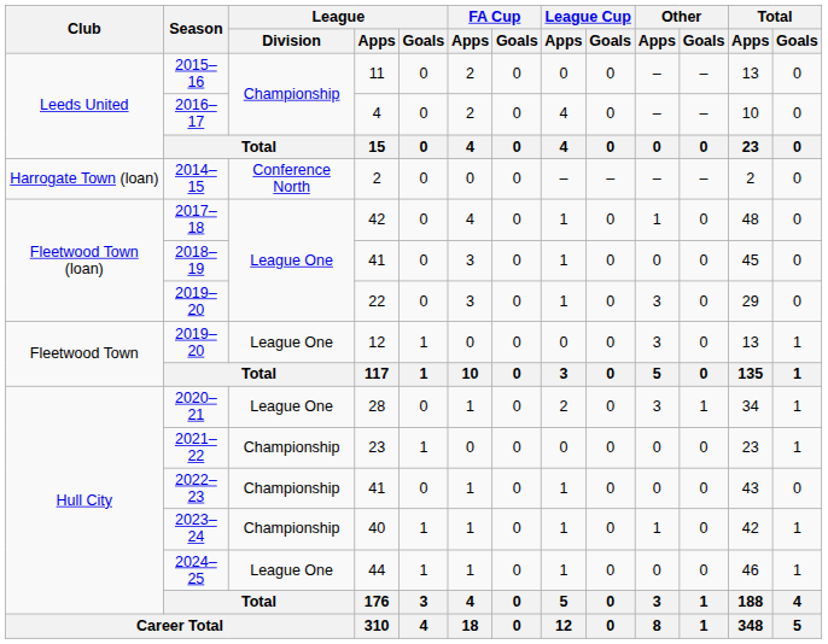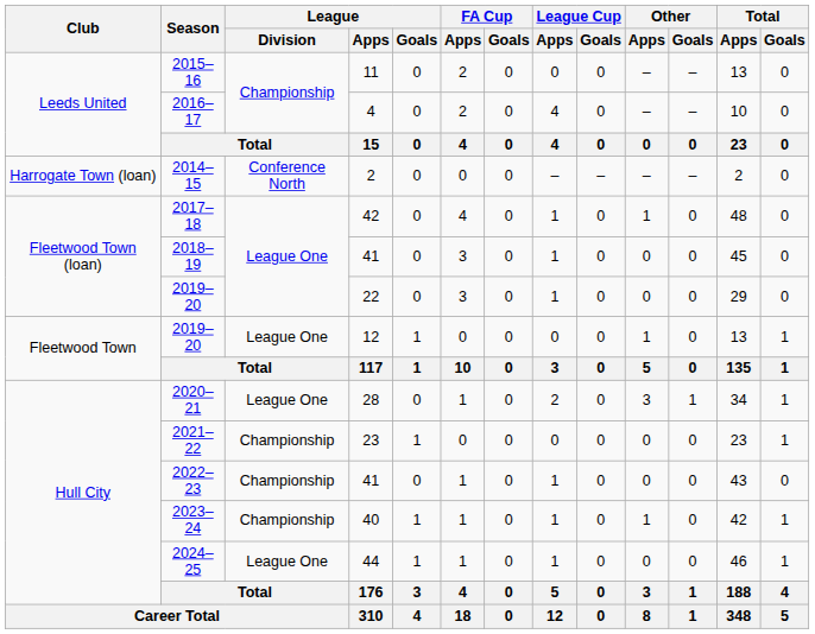 <table class=wikitable style="text-align:center">
 <tr>
 <th rowspan=2>Club</th>
 <th rowspan=2>Season</th>
 <th colspan=3>League</th>
 <th colspan=2><a href='#'>FA Cup</a></th>
 <th colspan=2><a href='#'>League Cup</a></th>
 <th colspan=2>Other</th>
 <th colspan=2>Total</th>
 </tr>
 <tr>
 <th>Division</th>
 <th>Apps</th>
 <th>Goals</th>
 <th>Apps</th>
 <th>Goals</th>
 <th>Apps</th>
 <th>Goals</th>
 <th>Apps</th>
 <th>Goals</th>
 <th>Apps</th>
 <th>Goals</th>
 </tr>
 <tr>
 <td rowspan="3"><a href='#'>Leeds United</a></td>
 <td><a href='#'>2015–16</a></td>
 <td rowspan=2><a href='#'>Championship</a></td>
 <td>11</td>
 <td>0</td>
 <td>2</td>
 <td>0</td>
 <td>0</td>
 <td>0</td>
 <td>–</td>
 <td>–</td>
 <td>13</td>
 <td>0</td>
 </tr>
 <tr>
 <td><a href='#'>2016–17</a></td>
 <td>4</td>
 <td>0</td>
 <td>2</td>
 <td>0</td>
 <td>4</td>
 <td>0</td>
 <td>–</td>
 <td>–</td>
 <td>10</td>
 <td>0</td>
 </tr>
 <tr>
 <th colspan="2">Total</th>
 <th>15</th>
 <th>0</th>
 <th>4</th>
 <th>0</th>
 <th>4</th>
 <th>0</th>
 <th>0</th>
 <th>0</th>
 <th>23</th>
 <th>0</th>
 </tr>
 <tr>
 <td><a href='#'>Harrogate Town</a> (loan)</td>
 <td><a href='#'>2014–15</a></td>
 <td><a href='#'>Conference North</a></td>
 <td>2</td>
 <td>0</td>
 <td>0</td>
 <td>0</td>
 <td>–</td>
 <td>–</td>
 <td>–</td>
 <td>–</td>
 <td>2</td>
 <td>0</td>
 </tr>
 <tr>
 <td rowspan="3"><a href='#'>Fleetwood Town</a> (loan)</td>
 <td><a href='#'>2017–18</a></td>
 <td rowspan="3"><a href='#'>League One</a></td>
 <td>42</td>
 <td>0</td>
 <td>4</td>
 <td>0</td>
 <td>1</td>
 <td>0</td>
 <td>1</td>
 <td>0</td>
 <td>48</td>
 <td>0</td>
 </tr>
 <tr>
 <td><a href='#'>2018–19</a></td>
 <td>41</td>
 <td>0</td>
 <td>3</td>
 <td>0</td>
 <td>1</td>
 <td>0</td>
 <td>0</td>
 <td>0</td>
 <td>45</td>
 <td>0</td>
 </tr>
 <tr>
 <td><a href='#'>2019–20</a></td>
 <td>22</td>
 <td>0</td>
 <td>3</td>
 <td>0</td>
 <td>1</td>
 <td>0</td>
-<td>3</td>
+<td>0</td>
 <td>0</td>
 <td>29</td>
 <td>0</td>
 </tr>
 <tr>
 <td rowspan="2">Fleetwood Town</td>
 <td><a href='#'>2019–20</a></td>
 <td>League One</td>
 <td>12</td>
 <td>1</td>
 <td>0</td>
 <td>0</td>
 <td>0</td>
 <td>0</td>
-<td>3</td>
+<td>1</td>
 <td>0</td>
 <td>13</td>
 <td>1</td>
 </tr>
 <tr>
 <th colspan="2">Total</th>
 <th>117</th>
 <th>1</th>
 <th>10</th>
 <th>0</th>
 <th>3</th>
 <th>0</th>
 <th>5</th>
 <th>0</th>
 <th>135</th>
 <th>1</th>
 </tr>
 <tr>
 <td rowspan="6"><a href='#'>Hull City</a></td>
 <td><a href='#'>2020–21</a></td>
 <td>League One</td>
 <td>28</td>
 <td>0</td>
 <td>1</td>
 <td>0</td>
 <td>2</td>
 <td>0</td>
 <td>3</td>
 <td>1</td>
 <td>34</td>
 <td>1</td>
 </tr>
 <tr>
 <td><a href='#'>2021–22</a></td>
 <td>Championship</td>
 <td>23</td>
 <td>1</td>
 <td>0</td>
 <td>0</td>
 <td>0</td>
 <td>0</td>
 <td>0</td>
 <td>0</td>
 <td>23</td>
 <td>1</td>
 </tr>
 <tr>
 <td><a href='#'>2022–23</a></td>
 <td>Championship</td>
 <td>41</td>
 <td>0</td>
 <td>1</td>
 <td>0</td>
 <td>1</td>
 <td>0</td>
 <td>0</td>
 <td>0</td>
 <td>43</td>
 <td>0</td>
 </tr>
 <tr>
 <td><a href='#'>2023–24</a></td>
 <td>Championship</td>
 <td>40</td>
 <td>1</td>
 <td>1</td>
 <td>0</td>
 <td>1</td>
 <td>0</td>
 <td>1</td>
 <td>0</td>
 <td>42</td>
 <td>1</td>
 </tr>
 <tr>
 <td><a href='#'>2024–25</a></td>
 <td>League One</td>
 <td>44</td>
 <td>1</td>
 <td>1</td>
 <td>0</td>
 <td>1</td>
 <td>0</td>
 <td>0</td>
 <td>0</td>
 <td>46</td>
 <td>1</td>
 </tr>
 <tr>
 <th colspan="2">Total</th>
 <th>176</th>
 <th>3</th>
 <th>4</th>
 <th>0</th>
 <th>5</th>
 <th>0</th>
 <th>3</th>
 <th>1</th>
 <th>188</th>
 <th>4</th>
 </tr>
 <tr>
 <th colspan="3">Career Total</th>
 <th>310</th>
 <th>4</th>
 <th>18</th>
 <th>0</th>
 <th>12</th>
 <th>0</th>
 <th>8</th>
 <th>1</th>
 <th>348</th>
 <th>5</th>
 </tr>
 </table>
